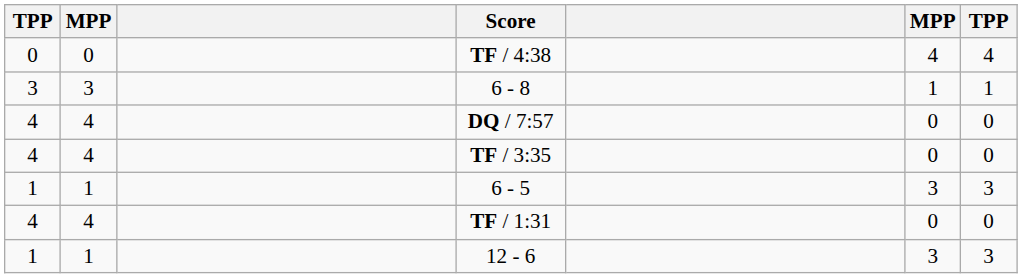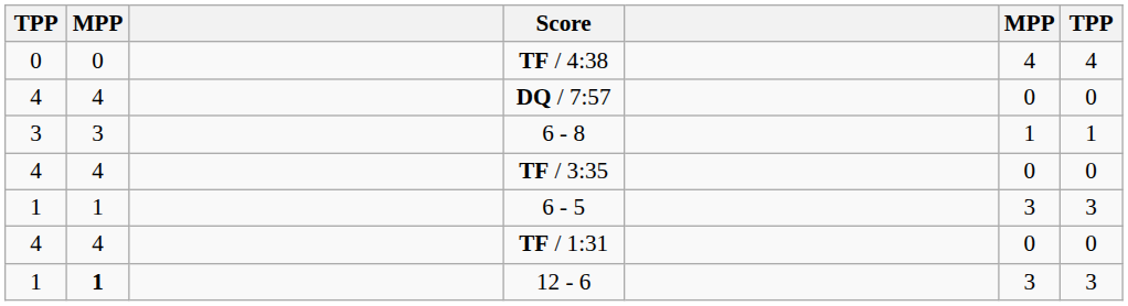 <table class="wikitable" style="text-align: center;" |>
 <tr>
 <th width="35">TPP</th>
 <th width="35">MPP</th>
 <th width="250"></th>
 <th width="75">Score</th>
 <th width="250"></th>
 <th width="35">MPP</th>
 <th width="35">TPP</th>
 </tr>
 <tr>
 <td>0</td>
 <td>0</td>
 <td style="text-align:left;"><strong></strong></td>
 <td><strong>TF</strong> / 4:38</td>
 <td style="text-align:left;"></td>
 <td>4</td>
 <td>4</td>
 </tr>
 <tr>
+<td>4</td>
+<td>4</td>
+<td style="text-align:left;"></td>
+<td><strong>DQ</strong> / 7:57</td>
+<td style="text-align:left;"><strong></strong></td>
+<td>0</td>
+<td>0</td>
+</tr>
+<tr>
 <td>3</td>
 <td>3</td>
 <td style="text-align:left;"></td>
 <td>6 - 8</td>
 <td style="text-align:left;"><strong></strong></td>
 <td>1</td>
 <td>1</td>
-</tr>
-<tr>
-<td>4</td>
-<td>4</td>
-<td style="text-align:left;"></td>
-<td><strong>DQ</strong> / 7:57</td>
-<td style="text-align:left;"><strong></strong></td>
-<td>0</td>
-<td>0</td>
 </tr>
 <tr>
 <td>4</td>
 <td>4</td>
 <td style="text-align:left;"></td>
 <td><strong>TF</strong> / 3:35</td>
 <td style="text-align:left;"><strong></strong></td>
 <td>0</td>
 <td>0</td>
 </tr>
 <tr>
 <td>1</td>
 <td>1</td>
 <td style="text-align:left;"><strong></strong></td>
 <td>6 - 5</td>
 <td style="text-align:left;"></td>
 <td>3</td>
 <td>3</td>
 </tr>
 <tr>
 <td>4</td>
 <td>4</td>
 <td style="text-align:left;"></td>
 <td><strong>TF</strong> / 1:31</td>
 <td style="text-align:left;"><strong></strong></td>
 <td>0</td>
 <td>0</td>
 </tr>
 <tr>
 <td>1</td>
-<td>1</td>
+<td><strong>1</strong></td>
 <td style="text-align:left;"><strong></strong></td>
 <td>12 - 6</td>
 <td style="text-align:left;"></td>
 <td>3</td>
 <td>3</td>
 </tr>
 </table>
